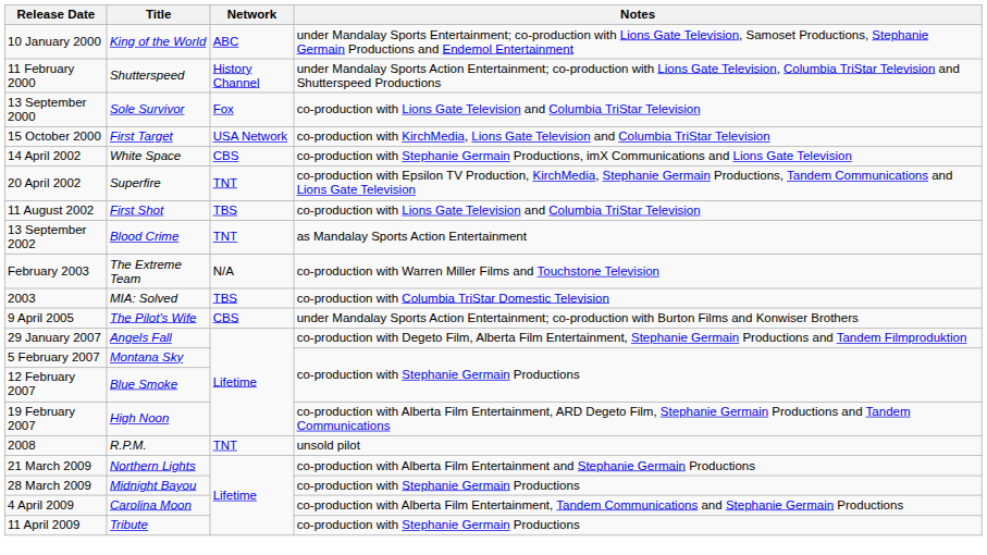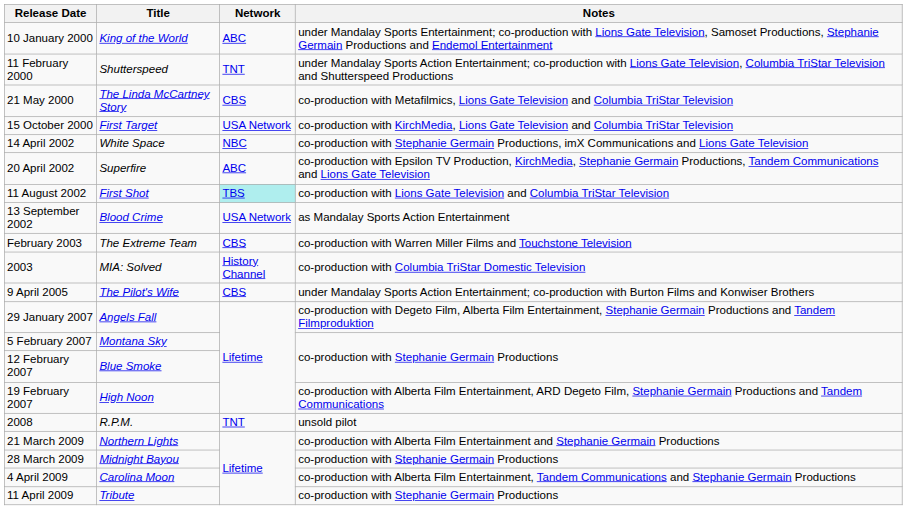 <table class="wikitable sortable">
 <tr>
 <th>Release Date</th>
 <th>Title</th>
 <th>Network</th>
 <th>Notes</th>
 </tr>
 <tr>
 <td>10 January 2000</td>
 <td><em><a href='#'>King of the World</a></em></td>
 <td><a href='#'>ABC</a></td>
 <td>under Mandalay Sports Entertainment; co-production with <a href='#'>Lions Gate Television</a>, Samoset Productions, <a href='#'>Stephanie Germain</a> Productions and <a href='#'>Endemol Entertainment</a></td>
 </tr>
 <tr>
 <td>11 February 2000</td>
 <td><em>Shutterspeed</em></td>
-<td><a href='#'>History Channel</a></td>
+<td><a href='#'>TNT</a></td>
 <td>under Mandalay Sports Action Entertainment; co-production with <a href='#'>Lions Gate Television</a>, <a href='#'>Columbia TriStar Television</a> and Shutterspeed Productions</td>
 </tr>
 <tr>
-<td>13 September 2000</td>
-<td><em><a href='#'>Sole Survivor</a></em></td>
-<td><a href='#'>Fox</a></td>
-<td>co-production with <a href='#'>Lions Gate Television</a> and <a href='#'>Columbia TriStar Television</a></td>
+<td>21 May 2000</td>
+<td><em><a href='#'>The Linda McCartney Story</a></em></td>
+<td><a href='#'>CBS</a></td>
+<td>co-production with Metafilmics, <a href='#'>Lions Gate Television</a> and <a href='#'>Columbia TriStar Television</a></td>
 </tr>
 <tr>
 <td>15 October 2000</td>
 <td><em><a href='#'>First Target</a></em></td>
 <td><a href='#'>USA Network</a></td>
 <td>co-production with <a href='#'>KirchMedia</a>, <a href='#'>Lions Gate Television</a> and <a href='#'>Columbia TriStar Television</a></td>
 </tr>
 <tr>
 <td>14 April 2002</td>
 <td><em>White Space</em></td>
-<td><a href='#'>CBS</a></td>
+<td><a href='#'>NBC</a></td>
 <td>co-production with <a href='#'>Stephanie Germain</a> Productions, imX Communications and <a href='#'>Lions Gate Television</a></td>
 </tr>
 <tr>
 <td>20 April 2002</td>
 <td><em>Superfire</em></td>
-<td><a href='#'>TNT</a></td>
+<td><a href='#'>ABC</a></td>
 <td>co-production with Epsilon TV Production, <a href='#'>KirchMedia</a>, <a href='#'>Stephanie Germain</a> Productions, <a href='#'>Tandem Communications</a> and <a href='#'>Lions Gate Television</a></td>
 </tr>
 <tr>
 <td>11 August 2002</td>
 <td><em><a href='#'>First Shot</a></em></td>
-<td><a href='#'>TBS</a></td>
+<td style="background: paleturquoise;"><a href='#'>TBS</a></td>
 <td>co-production with <a href='#'>Lions Gate Television</a> and <a href='#'>Columbia TriStar Television</a></td>
 </tr>
 <tr>
 <td>13 September 2002</td>
 <td><em><a href='#'>Blood Crime</a></em></td>
-<td><a href='#'>TNT</a></td>
+<td><a href='#'>USA Network</a></td>
 <td>as Mandalay Sports Action Entertainment</td>
 </tr>
 <tr>
 <td>February 2003</td>
 <td><em>The Extreme Team</em></td>
-<td>N/A</td>
+<td><a href='#'>CBS</a></td>
 <td>co-production with Warren Miller Films and <a href='#'>Touchstone Television</a></td>
 </tr>
 <tr>
 <td>2003</td>
 <td><em>MIA: Solved</em></td>
-<td><a href='#'>TBS</a></td>
+<td><a href='#'>History Channel</a></td>
 <td>co-production with <a href='#'>Columbia TriStar Domestic Television</a></td>
 </tr>
 <tr>
 <td>9 April 2005</td>
 <td><em><a href='#'>The Pilot's Wife</a></em></td>
 <td><a href='#'>CBS</a></td>
 <td>under Mandalay Sports Action Entertainment; co-production with Burton Films and Konwiser Brothers</td>
 </tr>
 <tr>
 <td>29 January 2007</td>
 <td><em><a href='#'>Angels Fall</a></em></td>
 <td rowspan="4"><a href='#'>Lifetime</a></td>
 <td>co-production with Degeto Film, Alberta Film Entertainment, <a href='#'>Stephanie Germain</a> Productions and <a href='#'>Tandem Filmproduktion</a></td>
 </tr>
 <tr>
 <td>5 February 2007</td>
 <td><em><a href='#'>Montana Sky</a></em></td>
 <td rowspan="2">co-production with <a href='#'>Stephanie Germain</a> Productions</td>
 </tr>
 <tr>
 <td>12 February 2007</td>
 <td><em><a href='#'>Blue Smoke</a></em></td>
 </tr>
 <tr>
 <td>19 February 2007</td>
 <td><em><a href='#'>High Noon</a></em></td>
 <td>co-production with Alberta Film Entertainment, ARD Degeto Film, <a href='#'>Stephanie Germain</a> Productions and <a href='#'>Tandem Communications</a></td>
 </tr>
 <tr>
 <td>2008</td>
 <td><em>R.P.M.</em></td>
 <td><a href='#'>TNT</a></td>
 <td>unsold pilot</td>
 </tr>
 <tr>
 <td>21 March 2009</td>
 <td><em><a href='#'>Northern Lights</a></em></td>
 <td rowspan="4"><a href='#'>Lifetime</a></td>
 <td>co-production with Alberta Film Entertainment and <a href='#'>Stephanie Germain</a> Productions</td>
 </tr>
 <tr>
 <td>28 March 2009</td>
 <td><em><a href='#'>Midnight Bayou</a></em></td>
 <td>co-production with <a href='#'>Stephanie Germain</a> Productions</td>
 </tr>
 <tr>
 <td>4 April 2009</td>
 <td><em><a href='#'>Carolina Moon</a></em></td>
 <td>co-production with Alberta Film Entertainment, <a href='#'>Tandem Communications</a> and <a href='#'>Stephanie Germain</a> Productions</td>
 </tr>
 <tr>
 <td>11 April 2009</td>
 <td><em><a href='#'>Tribute</a></em></td>
 <td>co-production with <a href='#'>Stephanie Germain</a> Productions</td>
 </tr>
 </table>
